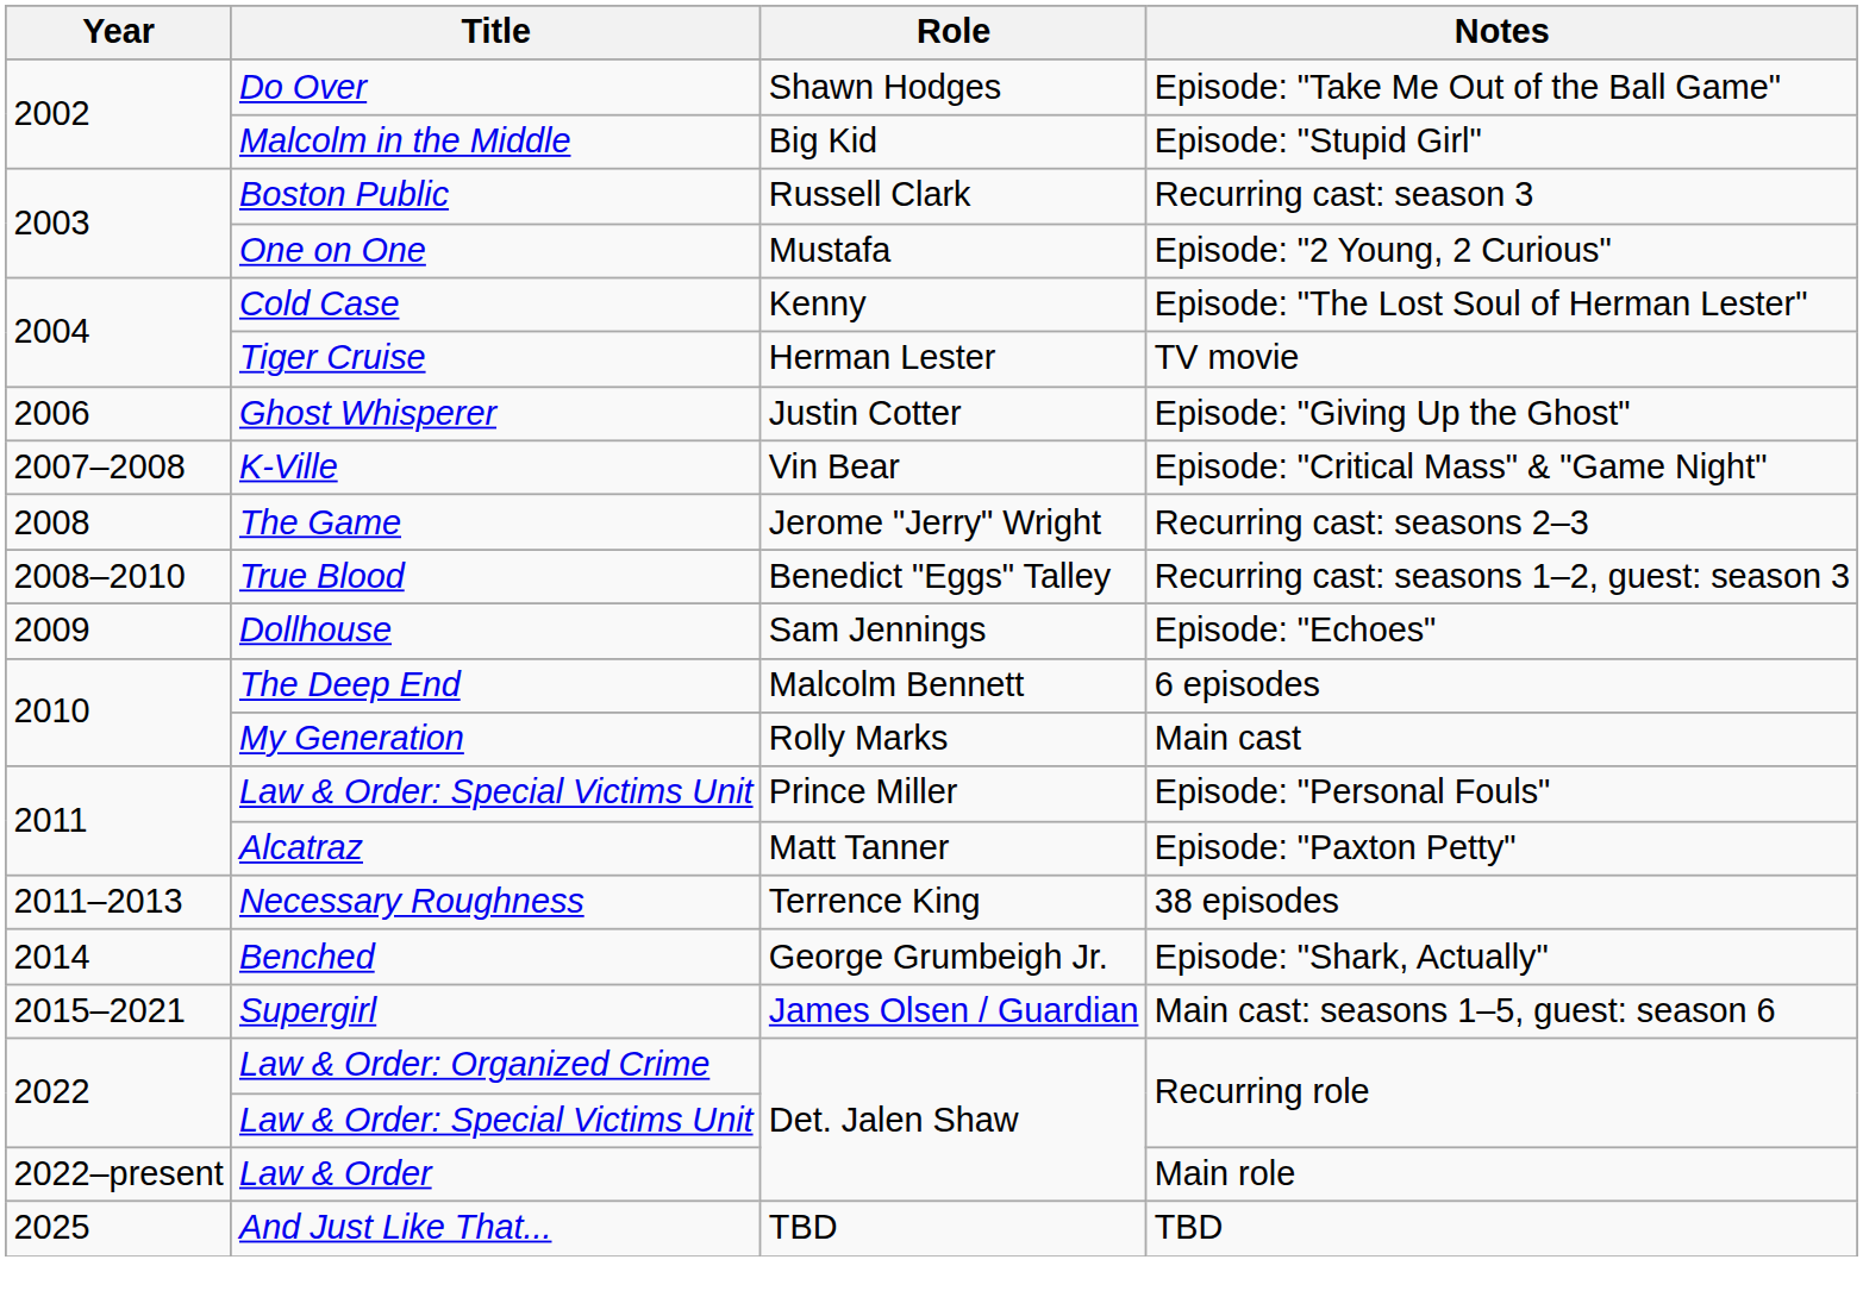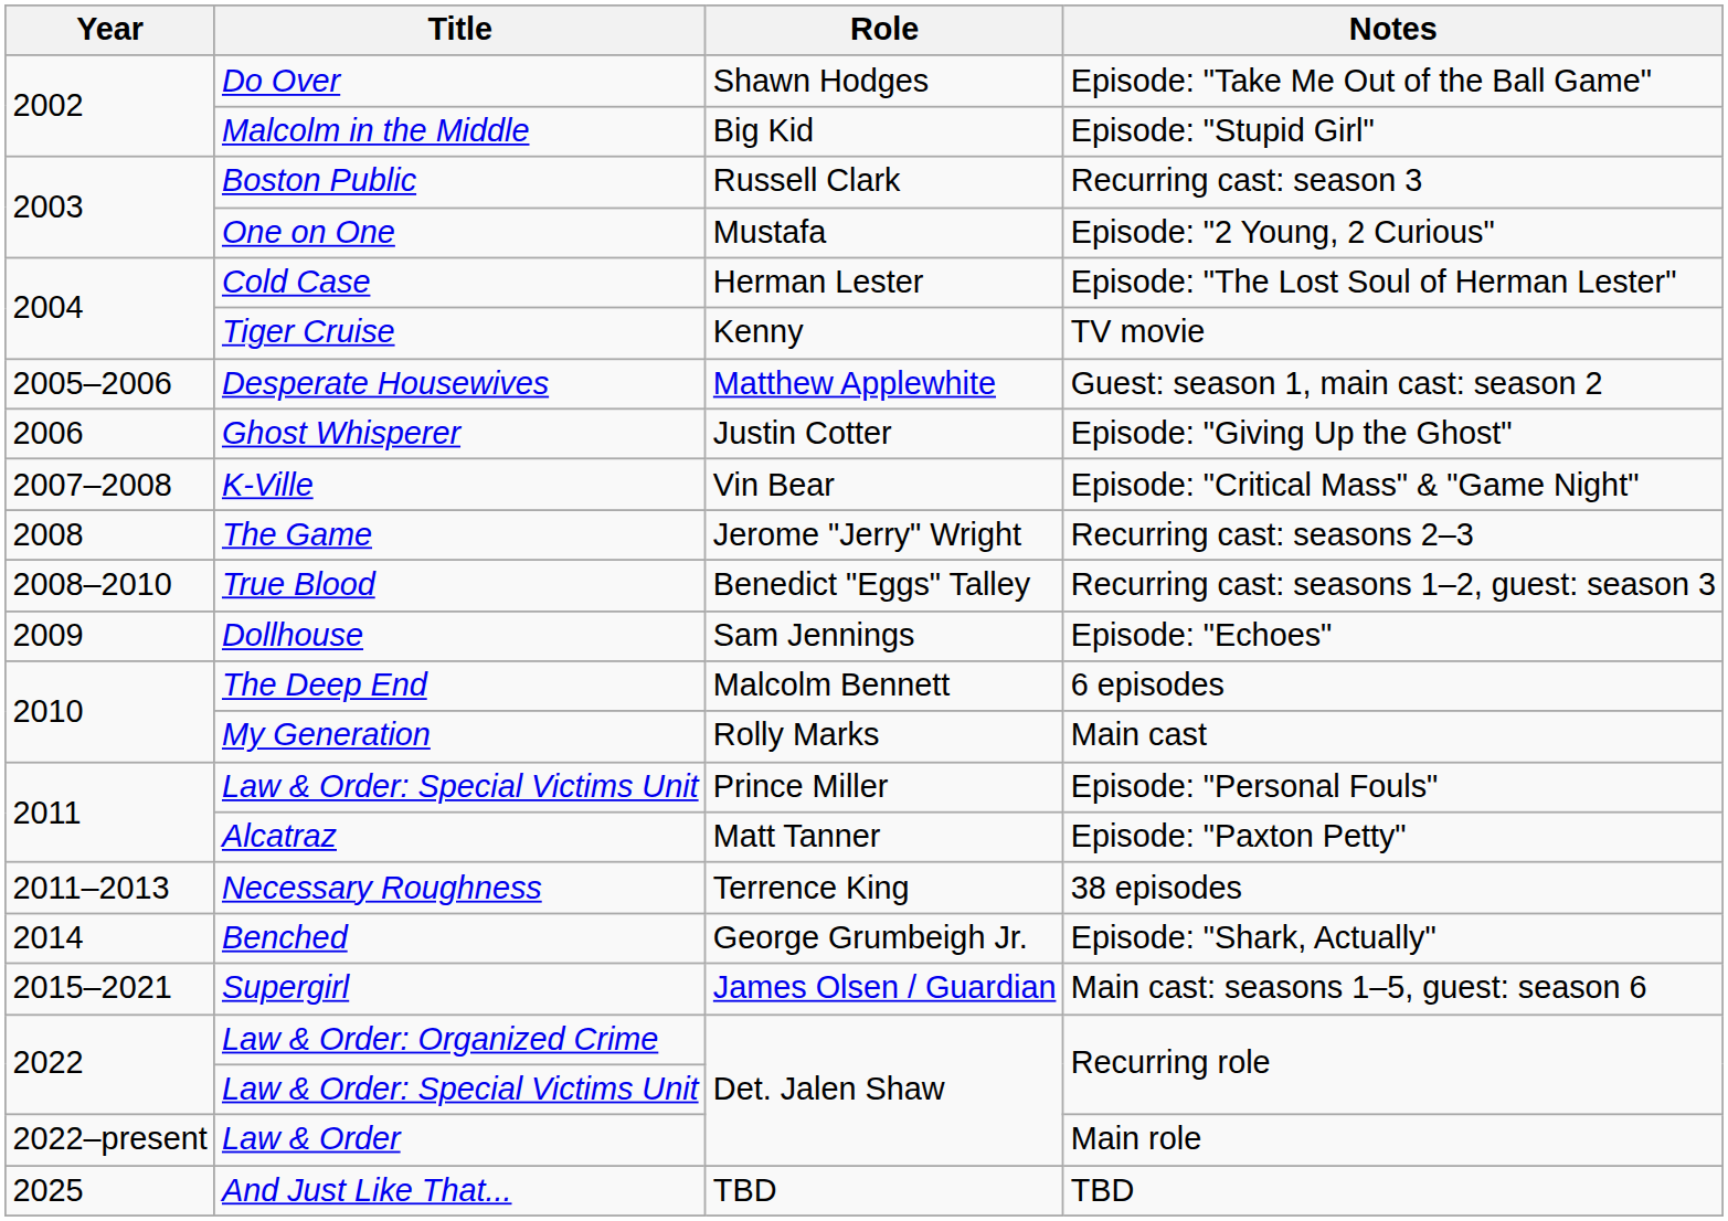 <table class="wikitable sortable">
 <tr>
 <th>Year</th>
 <th>Title</th>
 <th>Role</th>
 <th class="unsortable">Notes</th>
 </tr>
 <tr>
 <td rowspan=2>2002</td>
 <td><em><a href='#'>Do Over</a></em></td>
 <td>Shawn Hodges</td>
 <td>Episode: "Take Me Out of the Ball Game"</td>
 </tr>
 <tr>
 <td><em><a href='#'>Malcolm in the Middle</a></em></td>
 <td>Big Kid</td>
 <td>Episode: "Stupid Girl"</td>
 </tr>
 <tr>
 <td rowspan=2>2003</td>
 <td><em><a href='#'>Boston Public</a></em></td>
 <td>Russell Clark</td>
 <td>Recurring cast: season 3</td>
 </tr>
 <tr>
 <td><em><a href='#'>One on One</a></em></td>
 <td>Mustafa</td>
 <td>Episode: "2 Young, 2 Curious"</td>
 </tr>
 <tr>
 <td rowspan=2>2004</td>
 <td><em><a href='#'>Cold Case</a></em></td>
-<td>Kenny</td>
+<td>Herman Lester</td>
 <td>Episode: "The Lost Soul of Herman Lester"</td>
 </tr>
 <tr>
 <td><em><a href='#'>Tiger Cruise</a></em></td>
-<td>Herman Lester</td>
+<td>Kenny</td>
 <td>TV movie</td>
+</tr>
+<tr>
+<td>2005–2006</td>
+<td><em><a href='#'>Desperate Housewives</a></em></td>
+<td><a href='#'>Matthew Applewhite</a></td>
+<td>Guest: season 1, main cast: season 2</td>
 </tr>
 <tr>
 <td>2006</td>
 <td><em><a href='#'>Ghost Whisperer</a></em></td>
 <td>Justin Cotter</td>
 <td>Episode: "Giving Up the Ghost"</td>
 </tr>
 <tr>
 <td>2007–2008</td>
 <td><em><a href='#'>K-Ville</a></em></td>
 <td>Vin Bear</td>
 <td>Episode: "Critical Mass" & "Game Night"</td>
 </tr>
 <tr>
 <td>2008</td>
 <td><em><a href='#'>The Game</a></em></td>
 <td>Jerome "Jerry" Wright</td>
 <td>Recurring cast: seasons 2–3</td>
 </tr>
 <tr>
 <td>2008–2010</td>
 <td><em><a href='#'>True Blood</a></em></td>
 <td>Benedict "Eggs" Talley</td>
 <td>Recurring cast: seasons 1–2, guest: season 3</td>
 </tr>
 <tr>
 <td>2009</td>
 <td><em><a href='#'>Dollhouse</a></em></td>
 <td>Sam Jennings</td>
 <td>Episode: "Echoes"</td>
 </tr>
 <tr>
 <td rowspan=2>2010</td>
 <td><em><a href='#'>The Deep End</a></em></td>
 <td>Malcolm Bennett</td>
 <td>6 episodes</td>
 </tr>
 <tr>
 <td><em><a href='#'>My Generation</a></em></td>
 <td>Rolly Marks</td>
 <td>Main cast</td>
 </tr>
 <tr>
 <td rowspan=2>2011</td>
 <td><em><a href='#'>Law & Order: Special Victims Unit</a></em></td>
 <td>Prince Miller</td>
 <td>Episode: "Personal Fouls"</td>
 </tr>
 <tr>
 <td><em><a href='#'>Alcatraz</a></em></td>
 <td>Matt Tanner</td>
 <td>Episode: "Paxton Petty"</td>
 </tr>
 <tr>
 <td>2011–2013</td>
 <td><em><a href='#'>Necessary Roughness</a></em></td>
 <td>Terrence King</td>
 <td>38 episodes</td>
 </tr>
 <tr>
 <td>2014</td>
 <td><em><a href='#'>Benched</a></em></td>
 <td>George Grumbeigh Jr.</td>
 <td>Episode: "Shark, Actually"</td>
 </tr>
 <tr>
 <td>2015–2021</td>
 <td><em><a href='#'>Supergirl</a></em></td>
 <td><a href='#'>James Olsen / Guardian</a></td>
 <td>Main cast: seasons 1–5, guest: season 6</td>
 </tr>
 <tr>
 <td rowspan=2>2022</td>
 <td><em><a href='#'>Law & Order: Organized Crime</a></em></td>
 <td rowspan=3>Det. Jalen Shaw</td>
 <td rowspan=2>Recurring role</td>
 </tr>
 <tr>
 <td><em><a href='#'>Law & Order: Special Victims Unit</a></em></td>
 </tr>
 <tr>
 <td>2022–present</td>
 <td><em><a href='#'>Law & Order</a></em></td>
 <td>Main role</td>
 </tr>
 <tr>
 <td>2025</td>
 <td><em><a href='#'>And Just Like That...</a></em></td>
 <td>TBD</td>
 <td>TBD</td>
 </tr>
 </table>
